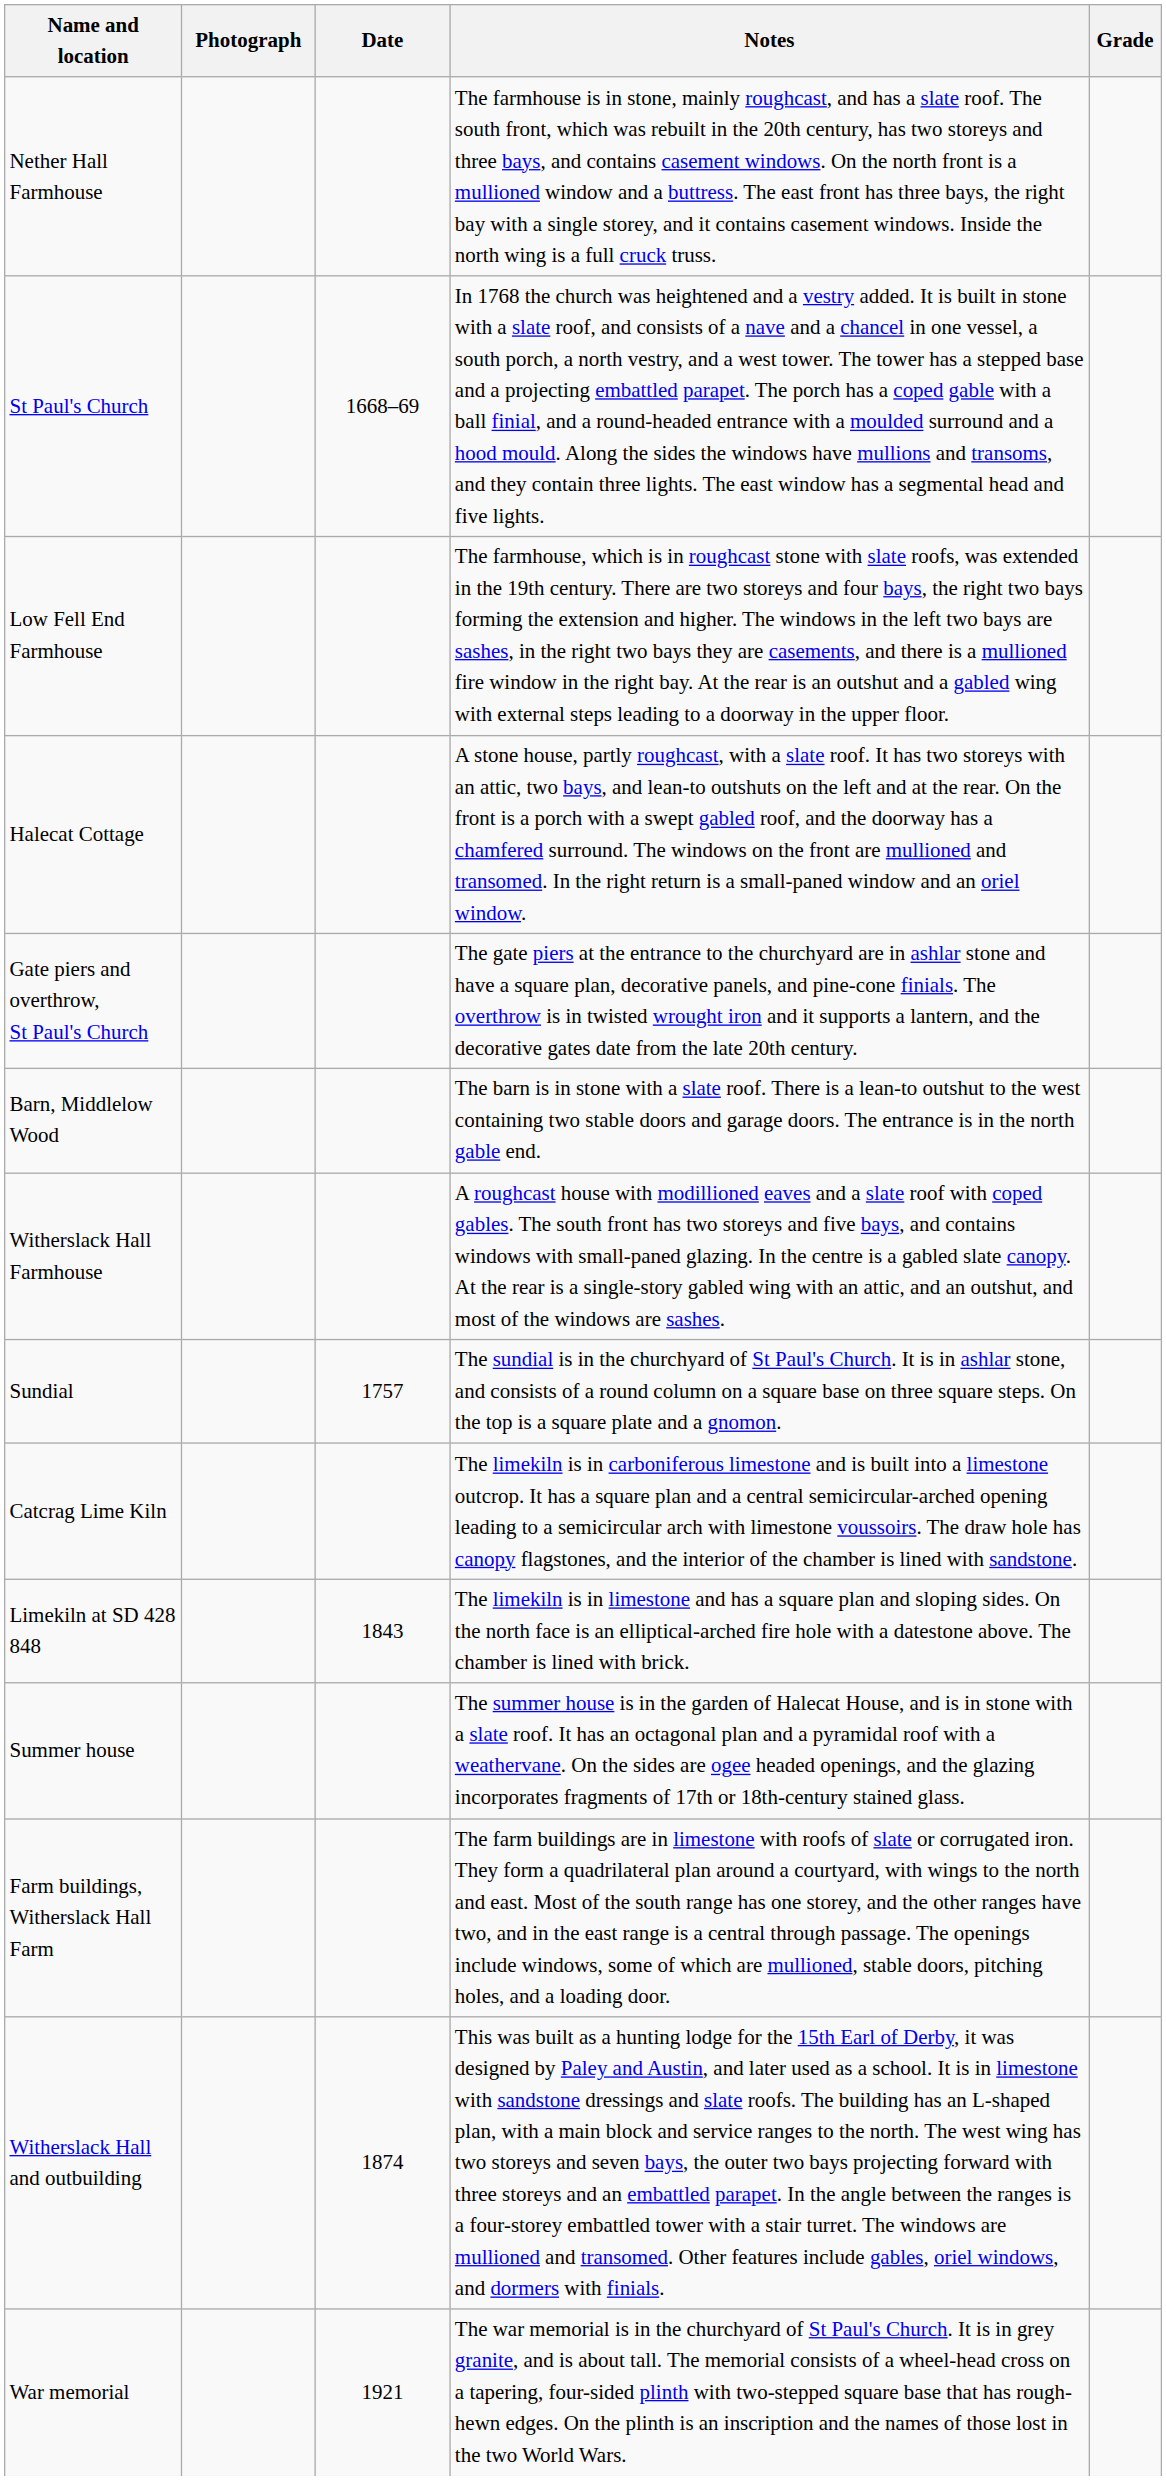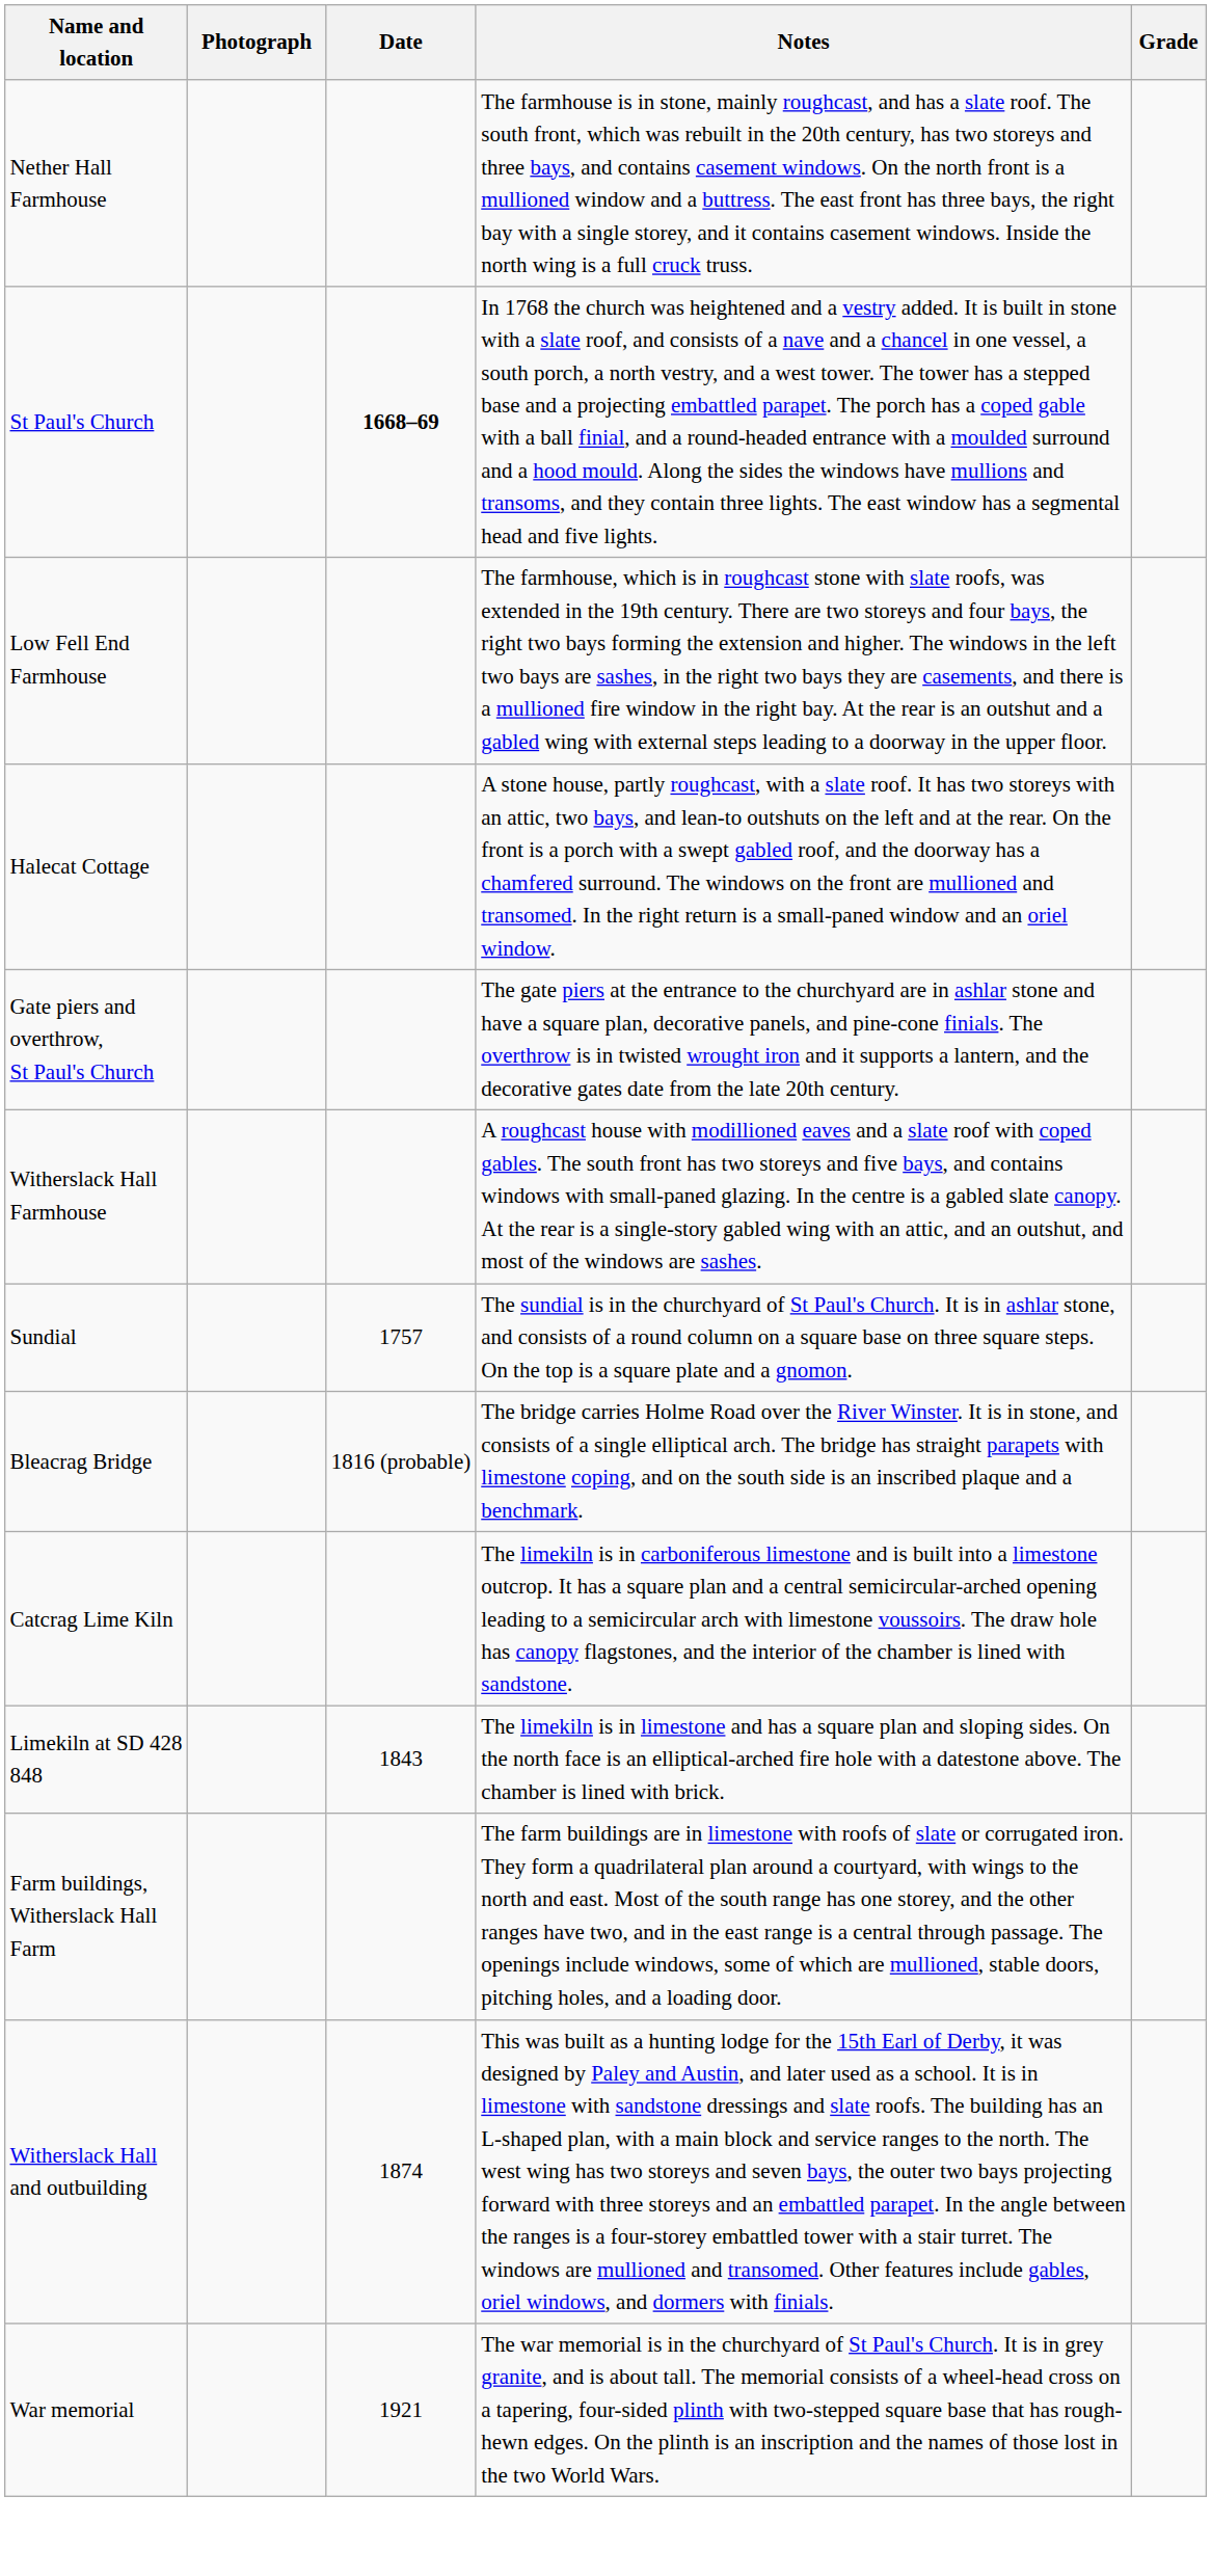 <table class="wikitable sortable plainrowheaders" style="width:100%; border:0; text-align:left; line-height:150%;">
 <tr>
 <th scope="col"  style="width:150px">Name and location</th>
 <th scope="col"  style="width:100px" class="unsortable">Photograph</th>
 <th scope="col"  style="width:120px">Date</th>
 <th scope="col"  style="width:650px" class="unsortable">Notes</th>
 <th scope="col"  style="width:50px">Grade</th>
 </tr>
 <tr>
 <td>Nether Hall Farmhouse<br><small></small></td>
 <td></td>
 <td align="center"></td>
 <td>The farmhouse is in stone, mainly <a href='#'>roughcast</a>, and has a <a href='#'>slate</a> roof.  The south front, which was rebuilt in the 20th century, has two storeys and three <a href='#'>bays</a>, and contains <a href='#'>casement windows</a>.  On the north front is a <a href='#'>mullioned</a> window and a <a href='#'>buttress</a>.  The east front has three bays, the right bay with a single storey, and it contains casement windows.  Inside the north wing is a full <a href='#'>cruck</a> truss.</td>
 <td align="center" ></td>
 </tr>
 <tr>
 <td><a href='#'>St Paul's Church</a><br><small></small></td>
 <td></td>
-<td align="center">1668–69</td>
+<td align="center"><strong>1668–69</strong></td>
 <td>In 1768 the church was heightened and a <a href='#'>vestry</a> added.  It is built in stone with a <a href='#'>slate</a> roof, and consists of a <a href='#'>nave</a> and a <a href='#'>chancel</a> in one vessel, a south porch, a north vestry, and a west tower.  The tower has a stepped base and a projecting <a href='#'>embattled</a> <a href='#'>parapet</a>.  The porch has a <a href='#'>coped</a> <a href='#'>gable</a> with a ball <a href='#'>finial</a>, and a round-headed entrance with a <a href='#'>moulded</a> surround and a <a href='#'>hood mould</a>.  Along the sides the windows have <a href='#'>mullions</a> and <a href='#'>transoms</a>, and they contain three lights.  The east window has a segmental head and five lights.</td>
 <td align="center" ></td>
 </tr>
 <tr>
 <td>Low Fell End Farmhouse<br><small></small></td>
 <td></td>
 <td align="center"></td>
 <td>The farmhouse, which is in <a href='#'>roughcast</a> stone with <a href='#'>slate</a> roofs, was extended in the 19th century.  There are two storeys and four <a href='#'>bays</a>, the right two bays forming the extension and higher.  The windows in the left two bays are <a href='#'>sashes</a>, in the right two bays they are <a href='#'>casements</a>, and there is a <a href='#'>mullioned</a> fire window in the right bay.  At the rear is an outshut and a <a href='#'>gabled</a> wing with external steps leading to a doorway in the upper floor.</td>
 <td align="center" ></td>
 </tr>
 <tr>
 <td>Halecat Cottage<br><small></small></td>
 <td></td>
 <td align="center"></td>
 <td>A stone house, partly <a href='#'>roughcast</a>, with a <a href='#'>slate</a> roof.  It has two storeys with an attic, two <a href='#'>bays</a>, and lean-to outshuts on the left and at the rear.  On the front is a porch with a swept <a href='#'>gabled</a> roof, and the doorway has a <a href='#'>chamfered</a> surround.  The windows on the front are <a href='#'>mullioned</a> and <a href='#'>transomed</a>.  In the right return is a small-paned window and an <a href='#'>oriel window</a>.</td>
 <td align="center" ></td>
 </tr>
 <tr>
 <td>Gate piers and overthrow,<br><a href='#'>St Paul's Church</a><br><small></small></td>
 <td></td>
 <td align="center"></td>
 <td>The gate <a href='#'>piers</a> at the entrance to the churchyard are in <a href='#'>ashlar</a> stone and have a square plan, decorative panels, and pine-cone <a href='#'>finials</a>.  The <a href='#'>overthrow</a> is in twisted <a href='#'>wrought iron</a> and it supports a lantern, and the decorative gates date from the late 20th century.</td>
 <td align="center" ></td>
 </tr>
 <tr>
-<td>Barn, Middlelow Wood<br><small></small></td>
-<td></td>
-<td align="center"></td>
-<td>The barn is in stone with a <a href='#'>slate</a> roof.  There is a lean-to outshut to the west containing two stable doors and garage doors.  The entrance is in the north <a href='#'>gable</a> end.</td>
-<td align="center" ></td>
-</tr>
-<tr>
 <td>Witherslack Hall Farmhouse<br><small></small></td>
 <td></td>
 <td align="center"></td>
 <td>A <a href='#'>roughcast</a> house with <a href='#'>modillioned</a> <a href='#'>eaves</a> and a <a href='#'>slate</a> roof with <a href='#'>coped</a> <a href='#'>gables</a>.  The south front has two storeys and five <a href='#'>bays</a>, and contains windows with small-paned glazing.  In the centre is a gabled slate <a href='#'>canopy</a>.  At the rear is a single-story gabled wing with an attic, and an outshut, and most of the windows are <a href='#'>sashes</a>.</td>
 <td align="center" ></td>
 </tr>
 <tr>
 <td>Sundial<br><small></small></td>
 <td></td>
 <td align="center">1757</td>
 <td>The <a href='#'>sundial</a> is in the churchyard of <a href='#'>St Paul's Church</a>.  It is in <a href='#'>ashlar</a> stone, and consists of a round column on a square base on three square steps.  On the top is a square plate and a <a href='#'>gnomon</a>.</td>
 <td align="center" ></td>
 </tr>
 <tr>
+<td>Bleacrag Bridge<br><small></small></td>
+<td></td>
+<td align="center">1816 (probable)</td>
+<td>The bridge carries Holme Road over the <a href='#'>River Winster</a>.  It is in stone, and consists of a single elliptical arch.  The bridge has straight <a href='#'>parapets</a> with <a href='#'>limestone</a> <a href='#'>coping</a>, and on the south side is an inscribed plaque and a <a href='#'>benchmark</a>.</td>
+<td align="center" ></td>
+</tr>
+<tr>
 <td>Catcrag Lime Kiln<br><small></small></td>
 <td></td>
 <td align="center"></td>
 <td>The <a href='#'>limekiln</a> is in <a href='#'>carboniferous limestone</a> and is built into a <a href='#'>limestone</a> outcrop.  It has a square plan and a central semicircular-arched opening leading to a semicircular arch with limestone <a href='#'>voussoirs</a>.  The draw hole has <a href='#'>canopy</a> flagstones, and the interior of the chamber is lined with <a href='#'>sandstone</a>.</td>
 <td align="center" ></td>
 </tr>
 <tr>
 <td>Limekiln at SD 428 848<br><small></small></td>
 <td></td>
 <td align="center">1843</td>
 <td>The <a href='#'>limekiln</a> is in <a href='#'>limestone</a> and has a square plan and sloping sides.  On the north face is an elliptical-arched fire hole with a datestone above.  The chamber is lined with brick.</td>
-<td align="center" ></td>
-</tr>
-<tr>
-<td>Summer house<br><small></small></td>
-<td></td>
-<td align="center"></td>
-<td>The <a href='#'>summer house</a> is in the garden of Halecat House, and is in stone with a <a href='#'>slate</a> roof.  It has an octagonal plan and a pyramidal roof with a <a href='#'>weathervane</a>.  On the sides are <a href='#'>ogee</a> headed openings, and the glazing incorporates fragments of 17th or 18th-century stained glass.</td>
 <td align="center" ></td>
 </tr>
 <tr>
 <td>Farm buildings,<br>Witherslack Hall Farm<br><small></small></td>
 <td></td>
 <td align="center"></td>
 <td>The farm buildings are in <a href='#'>limestone</a> with roofs of <a href='#'>slate</a> or corrugated iron.  They form a quadrilateral plan around a courtyard, with wings to the north and east.  Most of the south range has one storey, and the other ranges have two, and in the east range is a central through passage.  The openings include windows, some of which are <a href='#'>mullioned</a>, stable doors, pitching holes, and a loading door.</td>
 <td align="center" ></td>
 </tr>
 <tr>
 <td><a href='#'>Witherslack Hall</a> and outbuilding<br><small></small></td>
 <td></td>
 <td align="center">1874</td>
 <td>This was built as a hunting lodge for the <a href='#'>15th Earl of Derby</a>, it was designed by <a href='#'>Paley and Austin</a>, and later used as a school.  It is in <a href='#'>limestone</a> with <a href='#'>sandstone</a> dressings and <a href='#'>slate</a> roofs.  The building has an L-shaped plan, with a main block and service ranges to the north.  The west wing has two storeys and seven <a href='#'>bays</a>, the outer two bays projecting forward with three storeys and an <a href='#'>embattled</a> <a href='#'>parapet</a>.  In the angle between the ranges is a four-storey embattled tower with a stair turret.  The windows are <a href='#'>mullioned</a> and <a href='#'>transomed</a>.  Other features include <a href='#'>gables</a>, <a href='#'>oriel windows</a>, and <a href='#'>dormers</a> with <a href='#'>finials</a>.</td>
 <td align="center" ></td>
 </tr>
 <tr>
 <td>War memorial<br><small></small></td>
 <td></td>
 <td align="center">1921</td>
 <td>The war memorial is in the churchyard of <a href='#'>St Paul's Church</a>.  It is in grey <a href='#'>granite</a>, and is about  tall.  The memorial consists of a wheel-head cross on a tapering, four-sided <a href='#'>plinth</a> with two-stepped square base that has rough-hewn edges.  On the plinth is an inscription and the names of those lost in the two World Wars.</td>
 <td align="center" ></td>
 </tr>
 <tr>
 </tr>
 </table>
